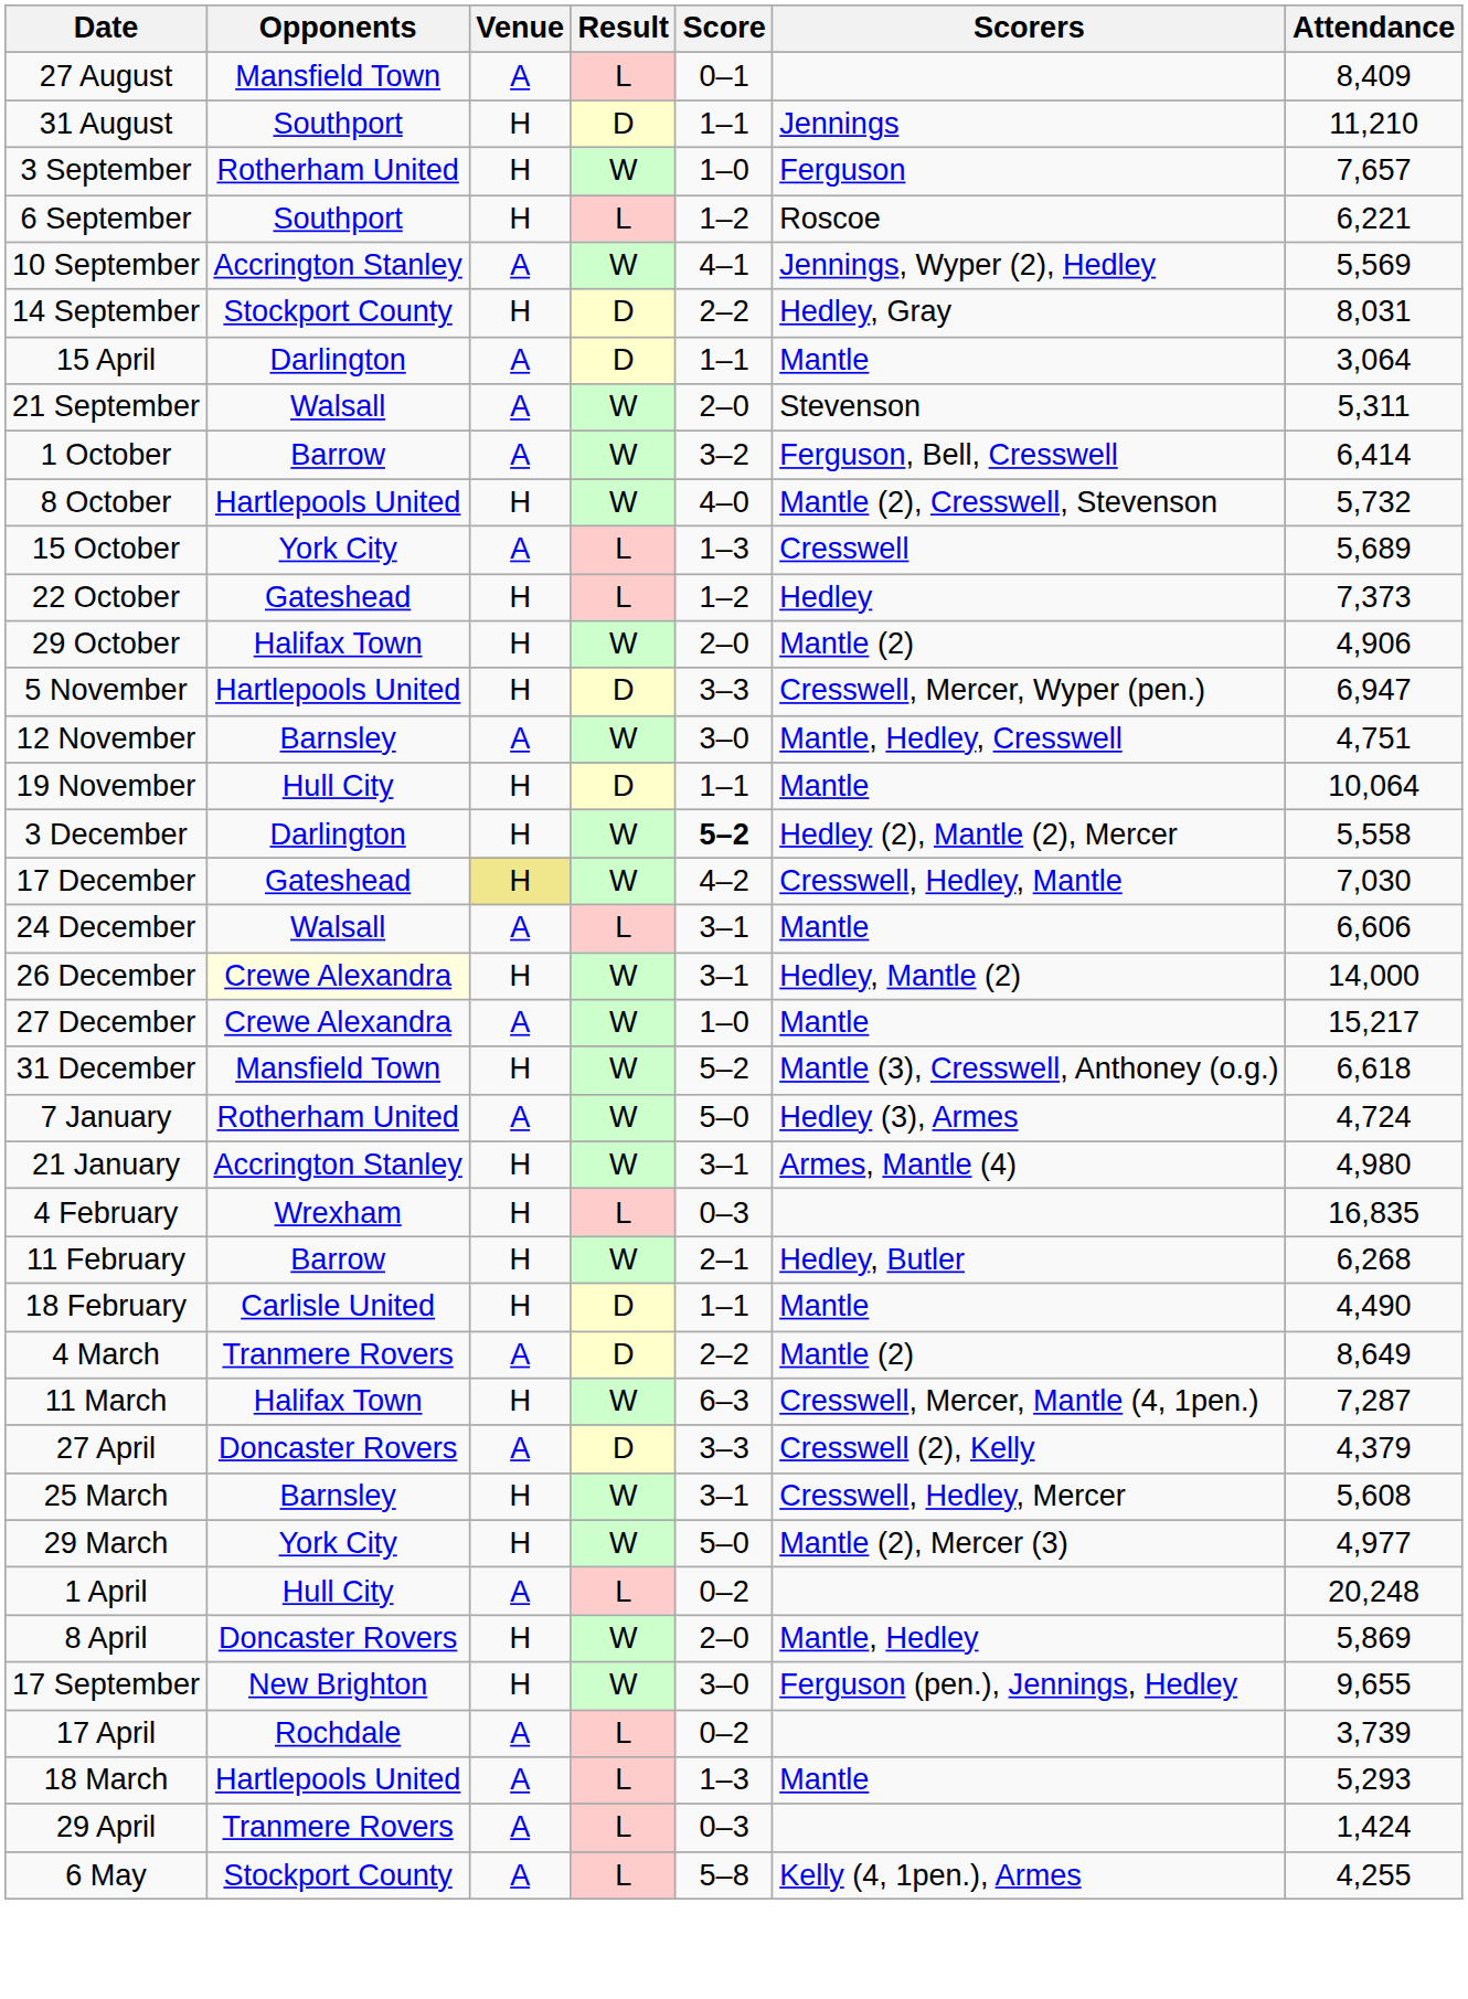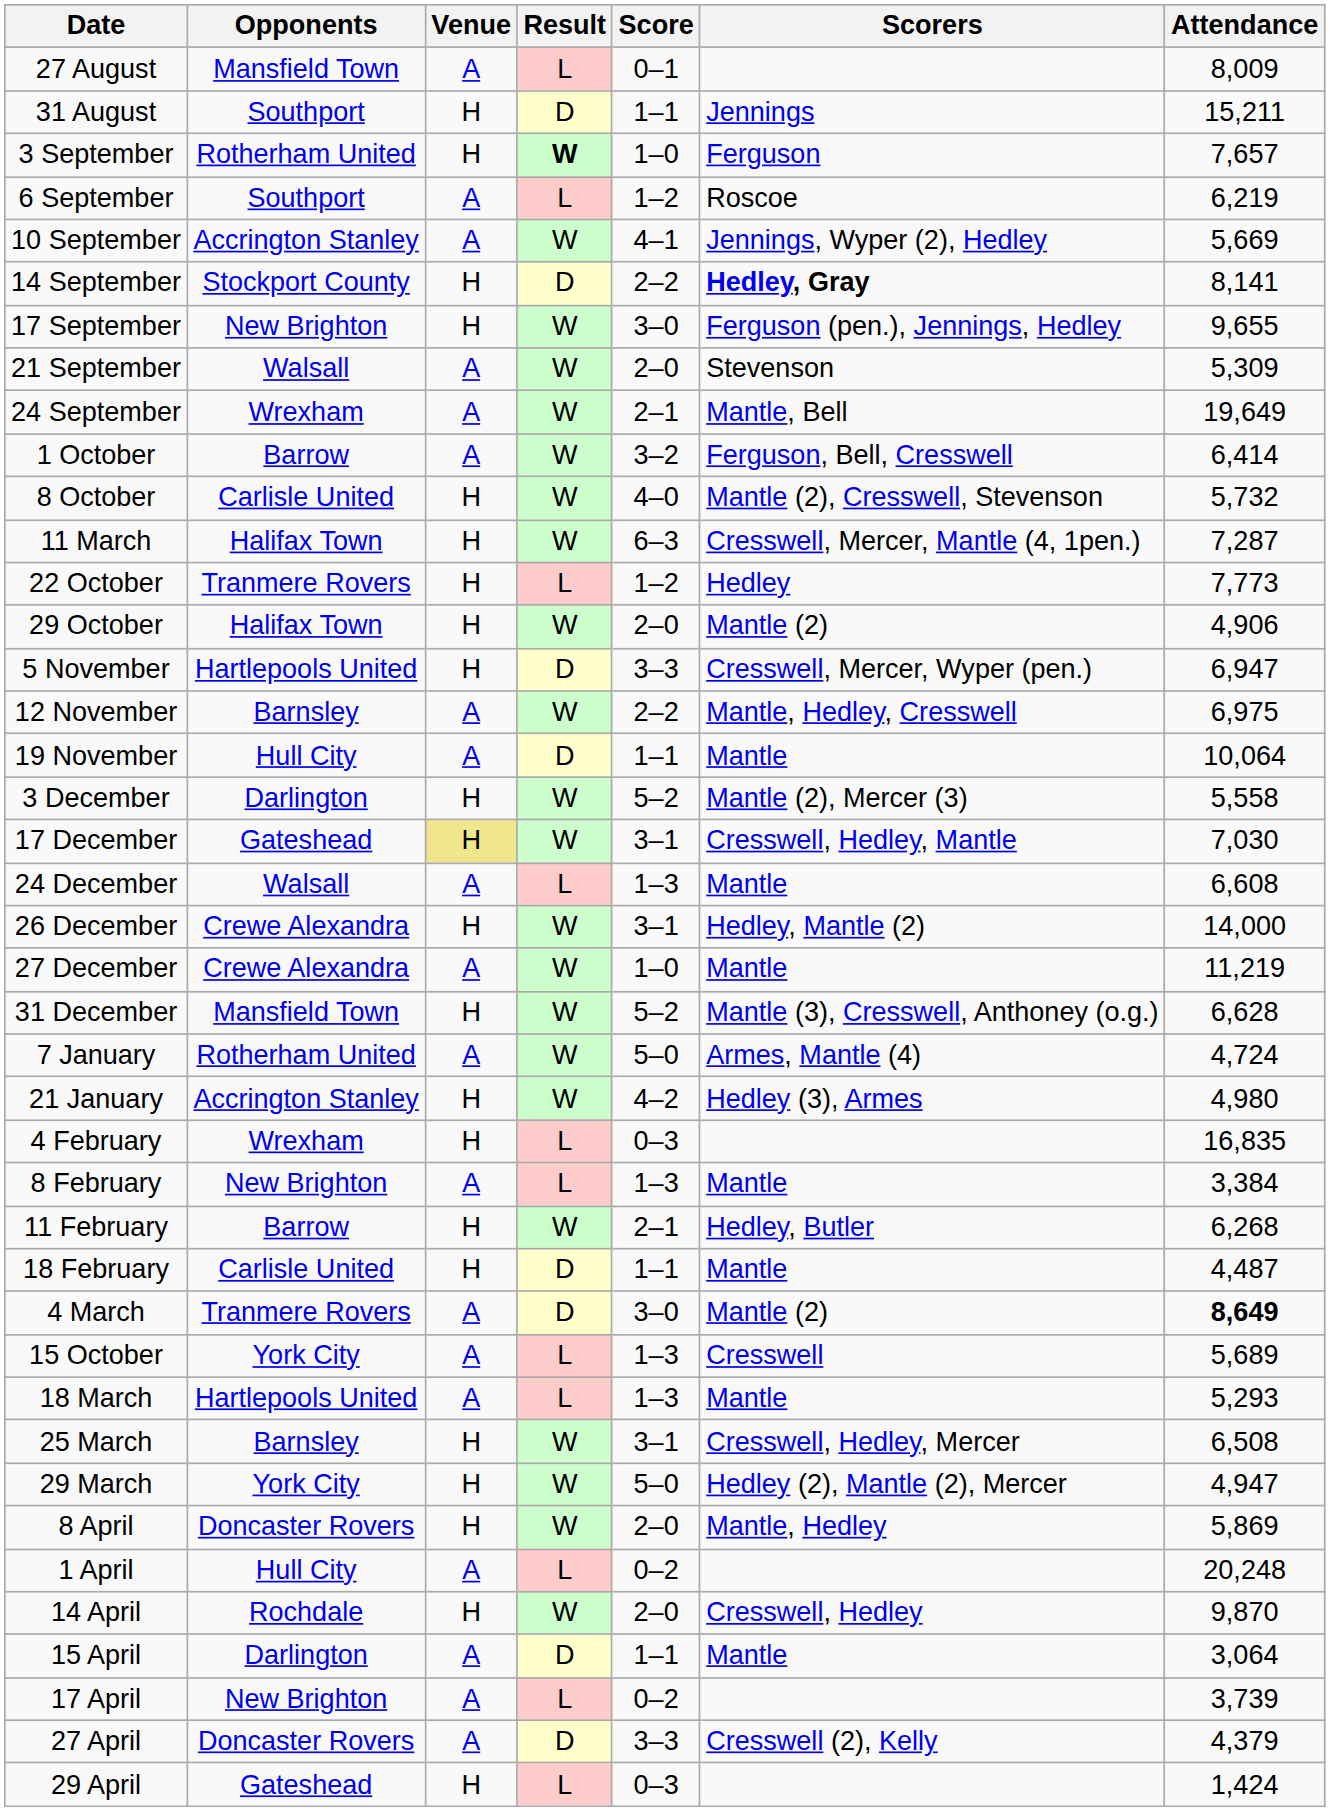 <table class="wikitable" style="text-align:center">
 <tr>
 <th>Date</th>
 <th>Opponents</th>
 <th>Venue</th>
 <th>Result</th>
 <th>Score</th>
 <th>Scorers</th>
 <th>Attendance</th>
 </tr>
 <tr>
 <td>27 August</td>
 <td><a href='#'>Mansfield Town</a></td>
 <td><a href='#'>A</a></td>
 <td style="background-color:#FFCCCC">L</td>
 <td>0–1</td>
 <td align="left"></td>
-<td>8,409</td>
+<td>8,009</td>
 </tr>
 <tr>
 <td>31 August</td>
 <td><a href='#'>Southport</a></td>
 <td>H</td>
 <td style="background-color:#FFFFCC">D</td>
 <td>1–1</td>
 <td align="left"><a href='#'>Jennings</a></td>
-<td>11,210</td>
+<td>15,211</td>
 </tr>
 <tr>
 <td>3 September</td>
 <td><a href='#'>Rotherham United</a></td>
 <td>H</td>
-<td style="background-color:#CCFFCC">W</td>
+<td style="background-color:#CCFFCC"><strong>W</strong></td>
 <td>1–0</td>
 <td align="left"><a href='#'>Ferguson</a></td>
 <td>7,657</td>
 </tr>
 <tr>
 <td>6 September</td>
 <td><a href='#'>Southport</a></td>
-<td>H</td>
+<td><a href='#'>A</a></td>
 <td style="background-color:#FFCCCC">L</td>
 <td>1–2</td>
 <td align="left">Roscoe</td>
-<td>6,221</td>
+<td>6,219</td>
 </tr>
 <tr>
 <td>10 September</td>
 <td><a href='#'>Accrington Stanley</a></td>
 <td><a href='#'>A</a></td>
 <td style="background-color:#CCFFCC">W</td>
 <td>4–1</td>
 <td align="left"><a href='#'>Jennings</a>, Wyper (2), <a href='#'>Hedley</a></td>
-<td>5,569</td>
+<td>5,669</td>
 </tr>
 <tr>
 <td>14 September</td>
 <td><a href='#'>Stockport County</a></td>
 <td>H</td>
 <td style="background-color:#FFFFCC">D</td>
 <td>2–2</td>
-<td align="left"><a href='#'>Hedley</a>, Gray</td>
-<td>8,031</td>
+<td align="left"><strong><a href='#'>Hedley</a>, Gray</strong></td>
+<td>8,141</td>
 </tr>
 <tr>
-<td>15 April</td>
-<td><a href='#'>Darlington</a></td>
-<td><a href='#'>A</a></td>
-<td style="background-color:#FFFFCC">D</td>
-<td>1–1</td>
-<td align="left"><a href='#'>Mantle</a></td>
-<td>3,064</td>
+<td>17 September</td>
+<td><a href='#'>New Brighton</a></td>
+<td>H</td>
+<td style="background-color:#CCFFCC">W</td>
+<td>3–0</td>
+<td align="left"><a href='#'>Ferguson</a> (pen.), <a href='#'>Jennings</a>, <a href='#'>Hedley</a></td>
+<td>9,655</td>
 </tr>
 <tr>
 <td>21 September</td>
 <td><a href='#'>Walsall</a></td>
 <td><a href='#'>A</a></td>
 <td style="background-color:#CCFFCC">W</td>
 <td>2–0</td>
 <td align="left">Stevenson</td>
-<td>5,311</td>
+<td>5,309</td>
+</tr>
+<tr>
+<td>24 September</td>
+<td><a href='#'>Wrexham</a></td>
+<td><a href='#'>A</a></td>
+<td style="background-color:#CCFFCC">W</td>
+<td>2–1</td>
+<td align="left"><a href='#'>Mantle</a>, Bell</td>
+<td>19,649</td>
 </tr>
 <tr>
 <td>1 October</td>
 <td><a href='#'>Barrow</a></td>
 <td><a href='#'>A</a></td>
 <td style="background-color:#CCFFCC">W</td>
 <td>3–2</td>
 <td align="left"><a href='#'>Ferguson</a>, Bell, <a href='#'>Cresswell</a></td>
 <td>6,414</td>
 </tr>
 <tr>
 <td>8 October</td>
-<td><a href='#'>Hartlepools United</a></td>
+<td><a href='#'>Carlisle United</a></td>
 <td>H</td>
 <td style="background-color:#CCFFCC">W</td>
 <td>4–0</td>
 <td align="left"><a href='#'>Mantle</a> (2), <a href='#'>Cresswell</a>, Stevenson</td>
 <td>5,732</td>
 </tr>
 <tr>
-<td>15 October</td>
-<td><a href='#'>York City</a></td>
-<td><a href='#'>A</a></td>
-<td style="background-color:#FFCCCC">L</td>
-<td>1–3</td>
-<td align="left"><a href='#'>Cresswell</a></td>
-<td>5,689</td>
+<td>11 March</td>
+<td><a href='#'>Halifax Town</a></td>
+<td>H</td>
+<td style="background-color:#CCFFCC">W</td>
+<td>6–3</td>
+<td align="left"><a href='#'>Cresswell</a>, Mercer, <a href='#'>Mantle</a> (4, 1pen.)</td>
+<td>7,287</td>
 </tr>
 <tr>
 <td>22 October</td>
-<td><a href='#'>Gateshead</a></td>
+<td><a href='#'>Tranmere Rovers</a></td>
 <td>H</td>
 <td style="background-color:#FFCCCC">L</td>
 <td>1–2</td>
 <td align="left"><a href='#'>Hedley</a></td>
-<td>7,373</td>
+<td>7,773</td>
 </tr>
 <tr>
 <td>29 October</td>
 <td><a href='#'>Halifax Town</a></td>
 <td>H</td>
 <td style="background-color:#CCFFCC">W</td>
 <td>2–0</td>
 <td align="left"><a href='#'>Mantle</a> (2)</td>
 <td>4,906</td>
 </tr>
 <tr>
 <td>5 November</td>
 <td><a href='#'>Hartlepools United</a></td>
 <td>H</td>
 <td style="background-color:#FFFFCC">D</td>
 <td>3–3</td>
 <td align="left"><a href='#'>Cresswell</a>, Mercer, Wyper (pen.)</td>
 <td>6,947</td>
 </tr>
 <tr>
 <td>12 November</td>
 <td><a href='#'>Barnsley</a></td>
 <td><a href='#'>A</a></td>
 <td style="background-color:#CCFFCC">W</td>
-<td>3–0</td>
+<td>2–2</td>
 <td align="left"><a href='#'>Mantle</a>, <a href='#'>Hedley</a>, <a href='#'>Cresswell</a></td>
-<td>4,751</td>
+<td>6,975</td>
 </tr>
 <tr>
 <td>19 November</td>
 <td><a href='#'>Hull City</a></td>
-<td>H</td>
+<td><a href='#'>A</a></td>
 <td style="background-color:#FFFFCC">D</td>
 <td>1–1</td>
 <td align="left"><a href='#'>Mantle</a></td>
 <td>10,064</td>
 </tr>
 <tr>
 <td>3 December</td>
 <td><a href='#'>Darlington</a></td>
 <td>H</td>
 <td style="background-color:#CCFFCC">W</td>
-<td><strong>5–2</strong></td>
-<td align="left"><a href='#'>Hedley</a> (2), <a href='#'>Mantle</a> (2), Mercer</td>
+<td>5–2</td>
+<td align="left"><a href='#'>Mantle</a> (2), Mercer (3)</td>
 <td>5,558</td>
 </tr>
 <tr>
 <td>17 December</td>
 <td><a href='#'>Gateshead</a></td>
 <td style="background: khaki;">H</td>
 <td style="background-color:#CCFFCC">W</td>
-<td>4–2</td>
+<td>3–1</td>
 <td align="left"><a href='#'>Cresswell</a>, <a href='#'>Hedley</a>, <a href='#'>Mantle</a></td>
 <td>7,030</td>
 </tr>
 <tr>
 <td>24 December</td>
 <td><a href='#'>Walsall</a></td>
 <td><a href='#'>A</a></td>
 <td style="background-color:#FFCCCC">L</td>
-<td>3–1</td>
+<td>1–3</td>
 <td align="left"><a href='#'>Mantle</a></td>
-<td>6,606</td>
+<td>6,608</td>
 </tr>
 <tr>
 <td>26 December</td>
-<td style="background: lightyellow;"><a href='#'>Crewe Alexandra</a></td>
+<td><a href='#'>Crewe Alexandra</a></td>
 <td>H</td>
 <td style="background-color:#CCFFCC">W</td>
 <td>3–1</td>
 <td align="left"><a href='#'>Hedley</a>, <a href='#'>Mantle</a> (2)</td>
 <td>14,000</td>
 </tr>
 <tr>
 <td>27 December</td>
 <td><a href='#'>Crewe Alexandra</a></td>
 <td><a href='#'>A</a></td>
 <td style="background-color:#CCFFCC">W</td>
 <td>1–0</td>
 <td align="left"><a href='#'>Mantle</a></td>
-<td>15,217</td>
+<td>11,219</td>
 </tr>
 <tr>
 <td>31 December</td>
 <td><a href='#'>Mansfield Town</a></td>
 <td>H</td>
 <td style="background-color:#CCFFCC">W</td>
 <td>5–2</td>
 <td align="left"><a href='#'>Mantle</a> (3), <a href='#'>Cresswell</a>, Anthoney (o.g.)</td>
-<td>6,618</td>
+<td>6,628</td>
 </tr>
 <tr>
 <td>7 January</td>
 <td><a href='#'>Rotherham United</a></td>
 <td><a href='#'>A</a></td>
 <td style="background-color:#CCFFCC">W</td>
 <td>5–0</td>
-<td align="left"><a href='#'>Hedley</a> (3), <a href='#'>Armes</a></td>
+<td align="left"><a href='#'>Armes</a>, <a href='#'>Mantle</a> (4)</td>
 <td>4,724</td>
 </tr>
 <tr>
 <td>21 January</td>
 <td><a href='#'>Accrington Stanley</a></td>
 <td>H</td>
 <td style="background-color:#CCFFCC">W</td>
-<td>3–1</td>
-<td align="left"><a href='#'>Armes</a>, <a href='#'>Mantle</a> (4)</td>
+<td>4–2</td>
+<td align="left"><a href='#'>Hedley</a> (3), <a href='#'>Armes</a></td>
 <td>4,980</td>
 </tr>
 <tr>
 <td>4 February</td>
 <td><a href='#'>Wrexham</a></td>
 <td>H</td>
 <td style="background-color:#FFCCCC">L</td>
 <td>0–3</td>
 <td align="left"></td>
 <td>16,835</td>
+</tr>
+<tr>
+<td>8 February</td>
+<td><a href='#'>New Brighton</a></td>
+<td><a href='#'>A</a></td>
+<td style="background-color:#FFCCCC">L</td>
+<td>1–3</td>
+<td align="left"><a href='#'>Mantle</a></td>
+<td>3,384</td>
 </tr>
 <tr>
 <td>11 February</td>
 <td><a href='#'>Barrow</a></td>
 <td>H</td>
 <td style="background-color:#CCFFCC">W</td>
 <td>2–1</td>
 <td align="left"><a href='#'>Hedley</a>, <a href='#'>Butler</a></td>
 <td>6,268</td>
 </tr>
 <tr>
 <td>18 February</td>
 <td><a href='#'>Carlisle United</a></td>
 <td>H</td>
 <td style="background-color:#FFFFCC">D</td>
 <td>1–1</td>
 <td align="left"><a href='#'>Mantle</a></td>
-<td>4,490</td>
+<td>4,487</td>
 </tr>
 <tr>
 <td>4 March</td>
 <td><a href='#'>Tranmere Rovers</a></td>
 <td><a href='#'>A</a></td>
 <td style="background-color:#FFFFCC">D</td>
-<td>2–2</td>
+<td>3–0</td>
 <td align="left"><a href='#'>Mantle</a> (2)</td>
-<td>8,649</td>
+<td><strong>8,649</strong></td>
 </tr>
 <tr>
-<td>11 March</td>
-<td><a href='#'>Halifax Town</a></td>
+<td>15 October</td>
+<td><a href='#'>York City</a></td>
+<td><a href='#'>A</a></td>
+<td style="background-color:#FFCCCC">L</td>
+<td>1–3</td>
+<td align="left"><a href='#'>Cresswell</a></td>
+<td>5,689</td>
+</tr>
+<tr>
+<td>18 March</td>
+<td><a href='#'>Hartlepools United</a></td>
+<td><a href='#'>A</a></td>
+<td style="background-color:#FFCCCC">L</td>
+<td>1–3</td>
+<td align="left"><a href='#'>Mantle</a></td>
+<td>5,293</td>
+</tr>
+<tr>
+<td>25 March</td>
+<td><a href='#'>Barnsley</a></td>
 <td>H</td>
 <td style="background-color:#CCFFCC">W</td>
-<td>6–3</td>
-<td align="left"><a href='#'>Cresswell</a>, Mercer, <a href='#'>Mantle</a> (4, 1pen.)</td>
-<td>7,287</td>
+<td>3–1</td>
+<td align="left"><a href='#'>Cresswell</a>, <a href='#'>Hedley</a>, Mercer</td>
+<td>6,508</td>
+</tr>
+<tr>
+<td>29 March</td>
+<td><a href='#'>York City</a></td>
+<td>H</td>
+<td style="background-color:#CCFFCC">W</td>
+<td>5–0</td>
+<td align="left"><a href='#'>Hedley</a> (2), <a href='#'>Mantle</a> (2), Mercer</td>
+<td>4,947</td>
+</tr>
+<tr>
+<td>8 April</td>
+<td><a href='#'>Doncaster Rovers</a></td>
+<td>H</td>
+<td style="background-color:#CCFFCC">W</td>
+<td>2–0</td>
+<td align="left"><a href='#'>Mantle</a>, <a href='#'>Hedley</a></td>
+<td>5,869</td>
+</tr>
+<tr>
+<td>1 April</td>
+<td><a href='#'>Hull City</a></td>
+<td><a href='#'>A</a></td>
+<td style="background-color:#FFCCCC">L</td>
+<td>0–2</td>
+<td align="left"></td>
+<td>20,248</td>
+</tr>
+<tr>
+<td>14 April</td>
+<td><a href='#'>Rochdale</a></td>
+<td>H</td>
+<td style="background-color:#CCFFCC">W</td>
+<td>2–0</td>
+<td align="left"><a href='#'>Cresswell</a>, <a href='#'>Hedley</a></td>
+<td>9,870</td>
+</tr>
+<tr>
+<td>15 April</td>
+<td><a href='#'>Darlington</a></td>
+<td><a href='#'>A</a></td>
+<td style="background-color:#FFFFCC">D</td>
+<td>1–1</td>
+<td align="left"><a href='#'>Mantle</a></td>
+<td>3,064</td>
+</tr>
+<tr>
+<td>17 April</td>
+<td><a href='#'>New Brighton</a></td>
+<td><a href='#'>A</a></td>
+<td style="background-color:#FFCCCC">L</td>
+<td>0–2</td>
+<td align="left"></td>
+<td>3,739</td>
 </tr>
 <tr>
 <td>27 April</td>
 <td><a href='#'>Doncaster Rovers</a></td>
 <td><a href='#'>A</a></td>
 <td style="background-color:#FFFFCC">D</td>
 <td>3–3</td>
 <td align="left"><a href='#'>Cresswell</a> (2), <a href='#'>Kelly</a></td>
 <td>4,379</td>
 </tr>
 <tr>
-<td>25 March</td>
-<td><a href='#'>Barnsley</a></td>
+<td>29 April</td>
+<td><a href='#'>Gateshead</a></td>
 <td>H</td>
-<td style="background-color:#CCFFCC">W</td>
-<td>3–1</td>
-<td align="left"><a href='#'>Cresswell</a>, <a href='#'>Hedley</a>, Mercer</td>
-<td>5,608</td>
-</tr>
-<tr>
-<td>29 March</td>
-<td><a href='#'>York City</a></td>
-<td>H</td>
-<td style="background-color:#CCFFCC">W</td>
-<td>5–0</td>
-<td align="left"><a href='#'>Mantle</a> (2), Mercer (3)</td>
-<td>4,977</td>
-</tr>
-<tr>
-<td>1 April</td>
-<td><a href='#'>Hull City</a></td>
-<td><a href='#'>A</a></td>
-<td style="background-color:#FFCCCC">L</td>
-<td>0–2</td>
-<td align="left"></td>
-<td>20,248</td>
-</tr>
-<tr>
-<td>8 April</td>
-<td><a href='#'>Doncaster Rovers</a></td>
-<td>H</td>
-<td style="background-color:#CCFFCC">W</td>
-<td>2–0</td>
-<td align="left"><a href='#'>Mantle</a>, <a href='#'>Hedley</a></td>
-<td>5,869</td>
-</tr>
-<tr>
-<td>17 September</td>
-<td><a href='#'>New Brighton</a></td>
-<td>H</td>
-<td style="background-color:#CCFFCC">W</td>
-<td>3–0</td>
-<td align="left"><a href='#'>Ferguson</a> (pen.), <a href='#'>Jennings</a>, <a href='#'>Hedley</a></td>
-<td>9,655</td>
-</tr>
-<tr>
-<td>17 April</td>
-<td><a href='#'>Rochdale</a></td>
-<td><a href='#'>A</a></td>
-<td style="background-color:#FFCCCC">L</td>
-<td>0–2</td>
-<td align="left"></td>
-<td>3,739</td>
-</tr>
-<tr>
-<td>18 March</td>
-<td><a href='#'>Hartlepools United</a></td>
-<td><a href='#'>A</a></td>
-<td style="background-color:#FFCCCC">L</td>
-<td>1–3</td>
-<td align="left"><a href='#'>Mantle</a></td>
-<td>5,293</td>
-</tr>
-<tr>
-<td>29 April</td>
-<td><a href='#'>Tranmere Rovers</a></td>
-<td><a href='#'>A</a></td>
 <td style="background-color:#FFCCCC">L</td>
 <td>0–3</td>
 <td align="left"></td>
 <td>1,424</td>
 </tr>
-<tr>
-<td>6 May</td>
-<td><a href='#'>Stockport County</a></td>
-<td><a href='#'>A</a></td>
-<td style="background-color:#FFCCCC">L</td>
-<td>5–8</td>
-<td align="left"><a href='#'>Kelly</a> (4, 1pen.), <a href='#'>Armes</a></td>
-<td>4,255</td>
-</tr>
 </table>
